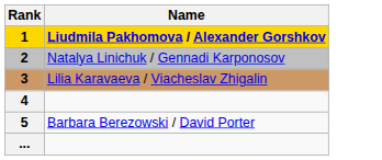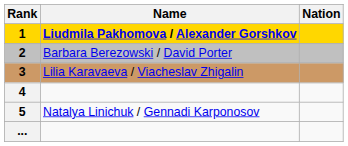 <table class="wikitable">
 <tr>
 <th>Rank</th>
 <th>Name</th>
+<th>Nation</th>
 </tr>
 <tr bgcolor="gold">
 <td align="center"><strong>1</strong></td>
 <td><strong><a href='#'>Liudmila Pakhomova</a> / <a href='#'>Alexander Gorshkov</a></strong></td>
+<td></td>
 </tr>
 <tr bgcolor="silver">
 <td align="center"><strong>2</strong></td>
-<td><a href='#'>Natalya Linichuk</a> / <a href='#'>Gennadi Karponosov</a></td>
+<td><a href='#'>Barbara Berezowski</a> / <a href='#'>David Porter</a></td>
+<td></td>
 </tr>
 <tr bgcolor="cc9966">
 <td align="center"><strong>3</strong></td>
 <td><a href='#'>Lilia Karavaeva</a> / <a href='#'>Viacheslav Zhigalin</a></td>
+<td></td>
 </tr>
 <tr>
 <th>4</th>
 <td></td>
+<td></td>
 </tr>
 <tr>
 <th>5</th>
-<td><a href='#'>Barbara Berezowski</a> / <a href='#'>David Porter</a></td>
+<td><a href='#'>Natalya Linichuk</a> / <a href='#'>Gennadi Karponosov</a></td>
+<td></td>
 </tr>
 <tr>
 <th>...</th>
 <td></td>
+<td></td>
 </tr>
 </table>
